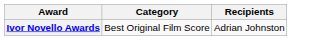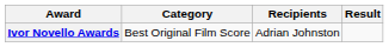 <table class="wikitable plainrowheaders">
 <tr>
 <th scope="col">Award</th>
 <th scope="col">Category</th>
 <th scope="col">Recipients</th>
+<th scope="col">Result</th>
 </tr>
 <tr>
 <th scope="row"><a href='#'>Ivor Novello Awards</a></th>
 <td>Best Original Film Score</td>
 <td>Adrian Johnston</td>
+<td></td>
 </tr>
 </table>
